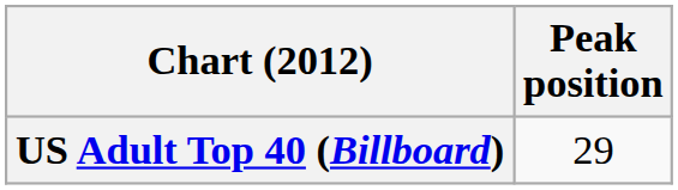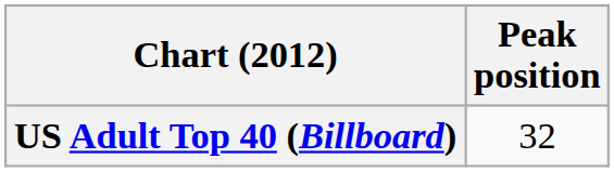 <table class="wikitable plainrowheaders" style="text-align:center">
 <tr>
 <th scope="col">Chart (2012)</th>
 <th scope="col">Peak<br>position</th>
 </tr>
 <tr>
 <th scope="row">US <a href='#'>Adult Top 40</a> (<em><a href='#'>Billboard</a></em>)</th>
-<td>29</td>
+<td>32</td>
 </tr>
 </table>
